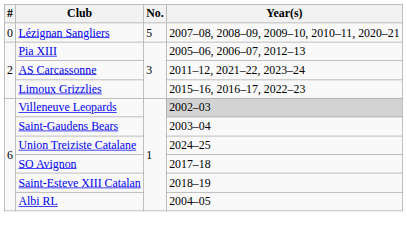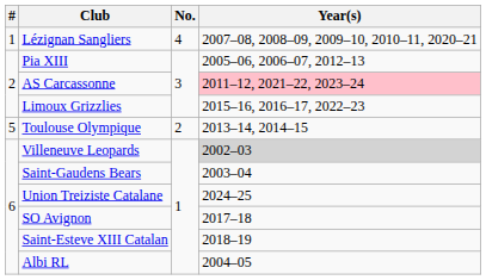 <table class="wikitable">
 <tr>
 <th>#</th>
 <th>Club</th>
 <th>No.</th>
 <th>Year(s)</th>
 </tr>
 <tr>
-<td>0</td>
+<td>1</td>
 <td><a href='#'>Lézignan Sangliers</a></td>
-<td>5</td>
+<td>4</td>
 <td>2007–08, 2008–09, 2009–10, 2010–11, 2020–21</td>
 </tr>
 <tr>
 <td rowspan="3">2</td>
 <td><a href='#'>Pia XIII</a></td>
 <td rowspan="3">3</td>
 <td>2005–06, 2006–07, 2012–13</td>
 </tr>
 <tr>
 <td><a href='#'>AS Carcassonne</a></td>
-<td>2011–12, 2021–22, 2023–24</td>
+<td style="background: pink;">2011–12, 2021–22, 2023–24</td>
 </tr>
 <tr>
 <td><a href='#'>Limoux Grizzlies</a></td>
 <td>2015–16, 2016–17, 2022–23</td>
+</tr>
+<tr>
+<td>5</td>
+<td><a href='#'>Toulouse Olympique</a></td>
+<td>2</td>
+<td>2013–14, 2014–15</td>
 </tr>
 <tr>
 <td rowspan="6">6</td>
 <td><a href='#'>Villeneuve Leopards</a></td>
 <td rowspan="6">1</td>
 <td style="background: lightgrey;">2002–03</td>
 </tr>
 <tr>
 <td><a href='#'>Saint-Gaudens Bears</a></td>
 <td>2003–04</td>
 </tr>
 <tr>
 <td><a href='#'>Union Treiziste Catalane</a></td>
 <td>2024–25</td>
 </tr>
 <tr>
 <td><a href='#'>SO Avignon</a></td>
 <td>2017–18</td>
 </tr>
 <tr>
 <td><a href='#'>Saint-Esteve XIII Catalan</a></td>
 <td>2018–19</td>
 </tr>
 <tr>
 <td><a href='#'>Albi RL</a></td>
 <td>2004–05</td>
 </tr>
 </table>
